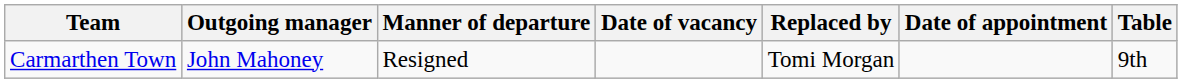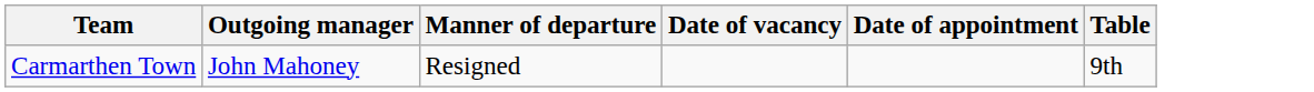 <table class="wikitable sortable">
 <tr>
 <th>Team<br></th>
 <th>Outgoing manager<br></th>
 <th>Manner of departure<br></th>
 <th>Date of vacancy<br></th>
-<th>Replaced by<br></th>
 <th>Date of appointment<br></th>
 <th>Table<br></th>
 </tr>
 <tr>
 <td><a href='#'>Carmarthen Town</a></td>
 <td><a href='#'>John Mahoney</a></td>
 <td>Resigned</td>
 <td></td>
-<td>Tomi Morgan</td>
 <td></td>
 <td>9th</td>
 </tr>
 </table>
